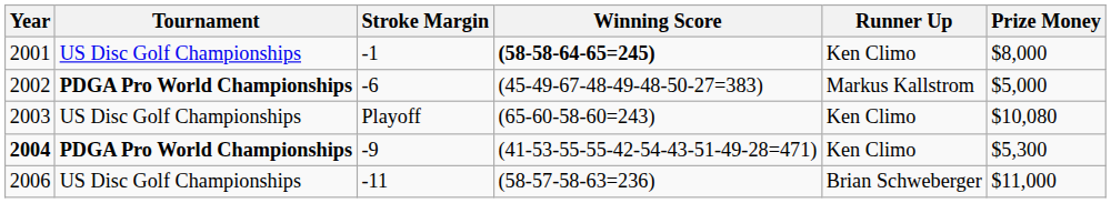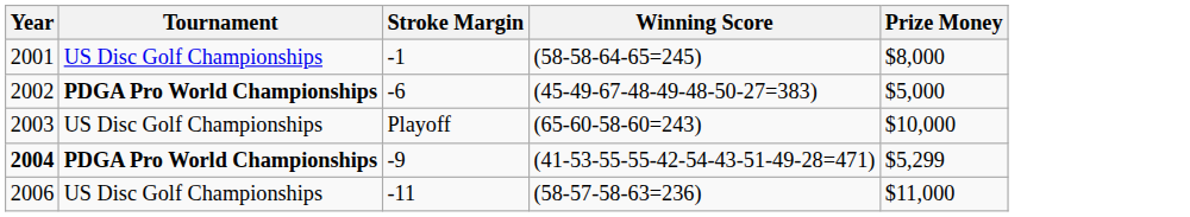 <table class="wikitable">
 <tr>
 <th>Year</th>
 <th>Tournament</th>
 <th>Stroke Margin</th>
 <th>Winning Score</th>
-<th>Runner Up</th>
 <th>Prize Money</th>
 </tr>
 <tr>
 <td>2001</td>
 <td><a href='#'> US Disc Golf Championships</a></td>
 <td>-1</td>
-<td><strong>(58-58-64-65=245)</strong></td>
-<td>Ken Climo</td>
+<td>(58-58-64-65=245)</td>
 <td>$8,000</td>
 </tr>
 <tr>
 <td>2002</td>
 <td><strong>PDGA Pro World Championships</strong></td>
 <td>-6</td>
 <td>(45-49-67-48-49-48-50-27=383)</td>
-<td>Markus Kallstrom</td>
 <td>$5,000</td>
 </tr>
 <tr>
 <td>2003</td>
 <td>US Disc Golf Championships</td>
 <td>Playoff</td>
 <td>(65-60-58-60=243)</td>
-<td>Ken Climo</td>
-<td>$10,080</td>
+<td>$10,000</td>
 </tr>
 <tr>
 <td><strong>2004</strong></td>
 <td><strong>PDGA Pro World Championships</strong></td>
 <td>-9</td>
 <td>(41-53-55-55-42-54-43-51-49-28=471)</td>
-<td>Ken Climo</td>
-<td>$5,300</td>
+<td>$5,299</td>
 </tr>
 <tr>
 <td>2006</td>
 <td>US Disc Golf Championships</td>
 <td>-11</td>
 <td>(58-57-58-63=236)</td>
-<td>Brian Schweberger</td>
 <td>$11,000</td>
 </tr>
 </table>
